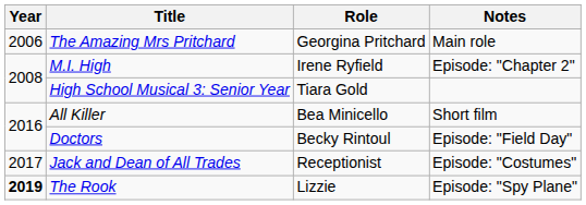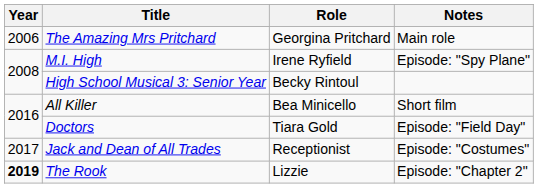 <table class="wikitable sortable">
 <tr>
 <th>Year</th>
 <th>Title</th>
 <th>Role</th>
 <th class="unsortable">Notes</th>
 </tr>
 <tr>
 <td>2006</td>
 <td><em><a href='#'>The Amazing Mrs Pritchard</a></em></td>
 <td>Georgina Pritchard</td>
 <td>Main role</td>
 </tr>
 <tr>
 <td rowspan="2">2008</td>
 <td><em><a href='#'>M.I. High</a></em></td>
 <td>Irene Ryfield</td>
-<td>Episode: "Chapter 2"</td>
+<td>Episode: "Spy Plane"</td>
 </tr>
 <tr>
 <td><em><a href='#'>High School Musical 3: Senior Year</a></em></td>
-<td>Tiara Gold</td>
+<td>Becky Rintoul</td>
 <td></td>
 </tr>
 <tr>
 <td rowspan="2">2016</td>
 <td><em>All Killer</em></td>
 <td>Bea Minicello</td>
 <td>Short film</td>
 </tr>
 <tr>
 <td><em><a href='#'>Doctors</a></em></td>
-<td>Becky Rintoul</td>
+<td>Tiara Gold</td>
 <td>Episode: "Field Day"</td>
 </tr>
 <tr>
 <td>2017</td>
 <td><em><a href='#'>Jack and Dean of All Trades</a></em></td>
 <td>Receptionist</td>
 <td>Episode: "Costumes"</td>
 </tr>
 <tr>
 <td><strong>2019</strong></td>
 <td><em><a href='#'>The Rook</a></em></td>
 <td>Lizzie</td>
-<td>Episode: "Spy Plane"</td>
+<td>Episode: "Chapter 2"</td>
 </tr>
 </table>
